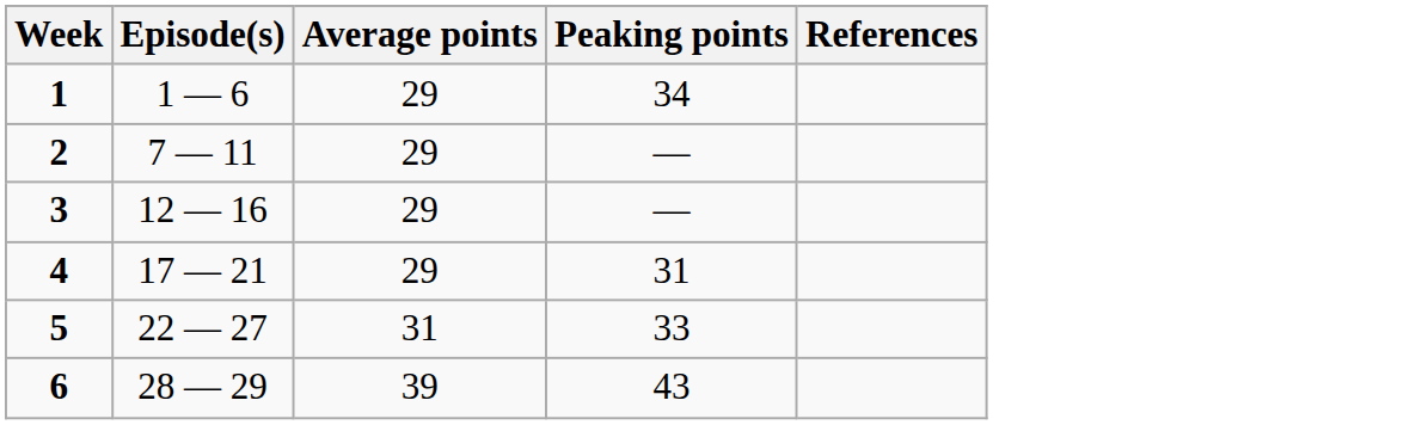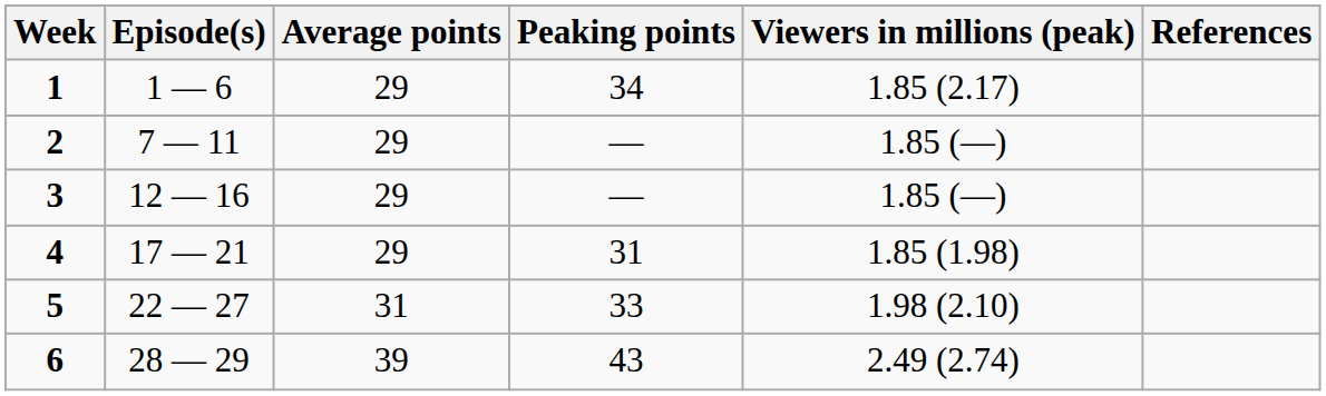 <table class="wikitable" style="text-align:center;">
 <tr>
 <th>Week</th>
 <th>Episode(s)</th>
 <th>Average points</th>
 <th>Peaking points</th>
+<th>Viewers in millions (peak)</th>
 <th>References</th>
 </tr>
 <tr>
 <td><strong>1</strong></td>
 <td>1 — 6</td>
 <td>29</td>
 <td>34</td>
+<td>1.85 (2.17)</td>
 <td></td>
 </tr>
 <tr>
 <td><strong>2</strong></td>
 <td>7 — 11</td>
 <td>29</td>
 <td>—</td>
+<td>1.85 (—)</td>
 <td></td>
 </tr>
 <tr>
 <td><strong>3</strong></td>
 <td>12 — 16</td>
 <td>29</td>
 <td>—</td>
+<td>1.85 (—)</td>
 <td></td>
 </tr>
 <tr>
 <td><strong>4</strong></td>
 <td>17 — 21</td>
 <td>29</td>
 <td>31</td>
+<td>1.85 (1.98)</td>
 <td></td>
 </tr>
 <tr>
 <td><strong>5</strong></td>
 <td>22 — 27</td>
 <td>31</td>
 <td>33</td>
+<td>1.98 (2.10)</td>
 <td></td>
 </tr>
 <tr>
 <td><strong>6</strong></td>
 <td>28 — 29</td>
 <td>39</td>
 <td>43</td>
+<td>2.49 (2.74)</td>
 <td></td>
 </tr>
 </table>
